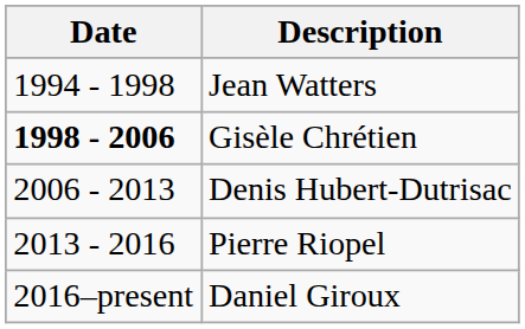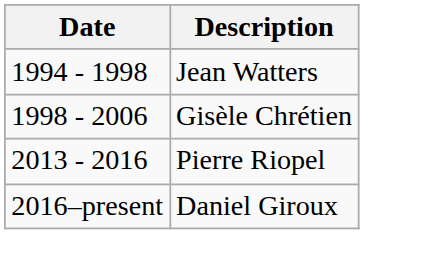 <table class="wikitable">
 <tr>
 <th>Date</th>
 <th>Description</th>
 </tr>
 <tr>
 <td>1994 - 1998</td>
 <td>Jean Watters</td>
 </tr>
 <tr>
-<td><strong>1998 - 2006</strong></td>
+<td>1998 - 2006</td>
 <td>Gisèle Chrétien</td>
-</tr>
-<tr>
-<td>2006 - 2013</td>
-<td>Denis Hubert-Dutrisac</td>
 </tr>
 <tr>
 <td>2013 - 2016</td>
 <td>Pierre Riopel</td>
 </tr>
 <tr>
 <td>2016–present</td>
 <td>Daniel Giroux</td>
 </tr>
 </table>
